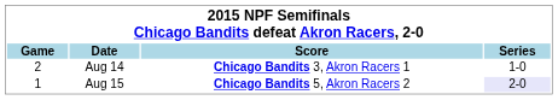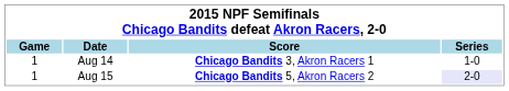 <table cellpadding="1"  style="min-width:45em;text-align:center;font-size:100%; border:1px solid gray;">
 <tr style="font-size:larger;">
 <th colspan=8>2015 NPF Semifinals<br><a href='#'>Chicago Bandits</a> defeat <a href='#'>Akron Racers</a>, 2-0</th>
 </tr>
 <tr style="background:lightblue;">
 <th>Game</th>
 <th>Date</th>
 <th>Score</th>
 <th>Series<br></th>
 </tr>
 <tr>
-<td>2</td>
+<td>1</td>
 <td>Aug 14</td>
 <td><strong><a href='#'>Chicago Bandits</a></strong> 3, <a href='#'>Akron Racers</a> 1</td>
 <td>1-0</td>
 </tr>
 <tr>
 <td>1</td>
 <td>Aug 15</td>
 <td><strong><a href='#'>Chicago Bandits</a></strong> 5, <a href='#'>Akron Racers</a> 2</td>
 <td style="background: lavender;">2-0</td>
 </tr>
 </table>
